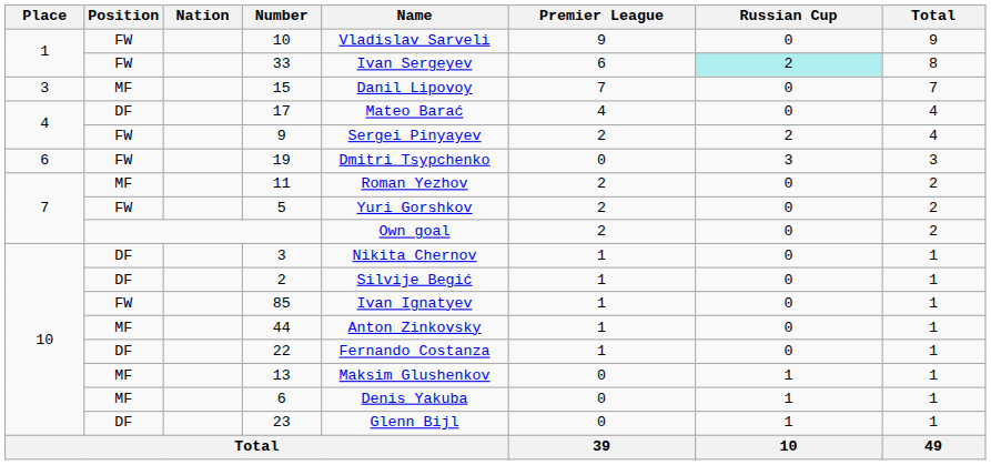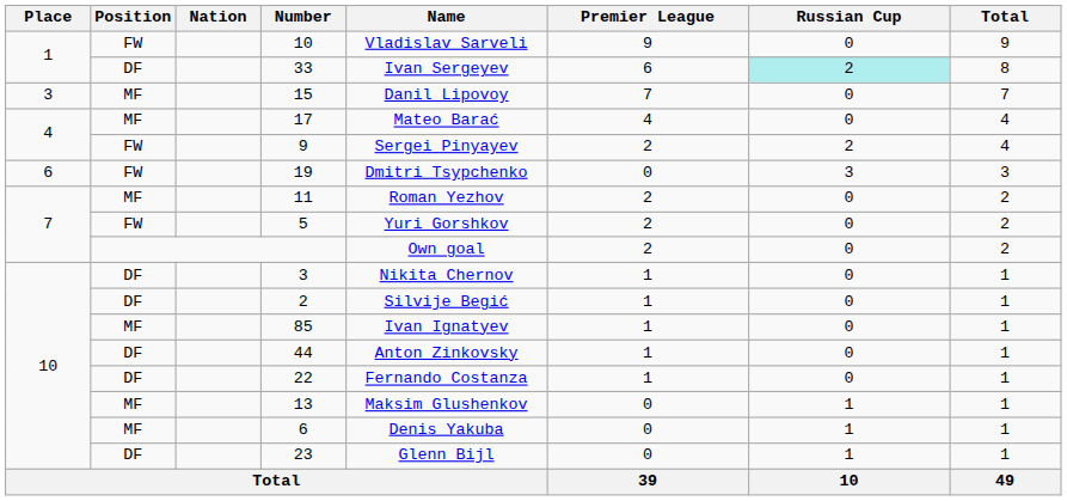 <table class="wikitable" style="font-size: 95%; text-align: center;">
 <tr>
 <th width=60>Place</th>
 <th width=60>Position</th>
 <th width=60>Nation</th>
 <th width=60>Number</th>
 <th width=150>Name</th>
 <th width=150>Premier League</th>
 <th width=150>Russian Cup</th>
 <th width=80>Total</th>
 </tr>
 <tr>
 <td rowspan="2">1</td>
 <td>FW</td>
 <td></td>
 <td>10</td>
 <td><a href='#'>Vladislav Sarveli</a></td>
 <td>9</td>
 <td>0</td>
 <td>9</td>
 </tr>
 <tr>
-<td>FW</td>
+<td>DF</td>
 <td></td>
 <td>33</td>
 <td><a href='#'>Ivan Sergeyev</a></td>
 <td>6</td>
 <td style="background: paleturquoise;">2</td>
 <td>8</td>
 </tr>
 <tr>
 <td>3</td>
 <td>MF</td>
 <td></td>
 <td>15</td>
 <td><a href='#'>Danil Lipovoy</a></td>
 <td>7</td>
 <td>0</td>
 <td>7</td>
 </tr>
 <tr>
 <td rowspan="2">4</td>
-<td>DF</td>
+<td>MF</td>
 <td></td>
 <td>17</td>
 <td><a href='#'>Mateo Barać</a></td>
 <td>4</td>
 <td>0</td>
 <td>4</td>
 </tr>
 <tr>
 <td>FW</td>
 <td></td>
 <td>9</td>
 <td><a href='#'>Sergei Pinyayev</a></td>
 <td>2</td>
 <td>2</td>
 <td>4</td>
 </tr>
 <tr>
 <td>6</td>
 <td>FW</td>
 <td></td>
 <td>19</td>
 <td><a href='#'>Dmitri Tsypchenko</a></td>
 <td>0</td>
 <td>3</td>
 <td>3</td>
 </tr>
 <tr>
 <td rowspan="3">7</td>
 <td>MF</td>
 <td></td>
 <td>11</td>
 <td><a href='#'>Roman Yezhov</a></td>
 <td>2</td>
 <td>0</td>
 <td>2</td>
 </tr>
 <tr>
 <td>FW</td>
 <td></td>
 <td>5</td>
 <td><a href='#'>Yuri Gorshkov</a></td>
 <td>2</td>
 <td>0</td>
 <td>2</td>
 </tr>
 <tr>
 <td colspan="3"></td>
 <td><a href='#'>Own goal</a></td>
 <td>2</td>
 <td>0</td>
 <td>2</td>
 </tr>
 <tr>
 <td rowspan="8">10</td>
 <td>DF</td>
 <td></td>
 <td>3</td>
 <td><a href='#'>Nikita Chernov</a></td>
 <td>1</td>
 <td>0</td>
 <td>1</td>
 </tr>
 <tr>
 <td>DF</td>
 <td></td>
 <td>2</td>
 <td><a href='#'>Silvije Begić</a></td>
 <td>1</td>
 <td>0</td>
 <td>1</td>
 </tr>
 <tr>
-<td>FW</td>
+<td>MF</td>
 <td></td>
 <td>85</td>
 <td><a href='#'>Ivan Ignatyev</a></td>
 <td>1</td>
 <td>0</td>
 <td>1</td>
 </tr>
 <tr>
-<td>MF</td>
+<td>DF</td>
 <td></td>
 <td>44</td>
 <td><a href='#'>Anton Zinkovsky</a></td>
 <td>1</td>
 <td>0</td>
 <td>1</td>
 </tr>
 <tr>
 <td>DF</td>
 <td></td>
 <td>22</td>
 <td><a href='#'>Fernando Costanza</a></td>
 <td>1</td>
 <td>0</td>
 <td>1</td>
 </tr>
 <tr>
 <td>MF</td>
 <td></td>
 <td>13</td>
 <td><a href='#'>Maksim Glushenkov</a></td>
 <td>0</td>
 <td>1</td>
 <td>1</td>
 </tr>
 <tr>
 <td>MF</td>
 <td></td>
 <td>6</td>
 <td><a href='#'>Denis Yakuba</a></td>
 <td>0</td>
 <td>1</td>
 <td>1</td>
 </tr>
 <tr>
 <td>DF</td>
 <td></td>
 <td>23</td>
 <td><a href='#'>Glenn Bijl</a></td>
 <td>0</td>
 <td>1</td>
 <td>1</td>
 </tr>
 <tr>
 <th colspan=5>Total</th>
 <th>39</th>
 <th>10</th>
 <th>49</th>
 </tr>
 </table>
